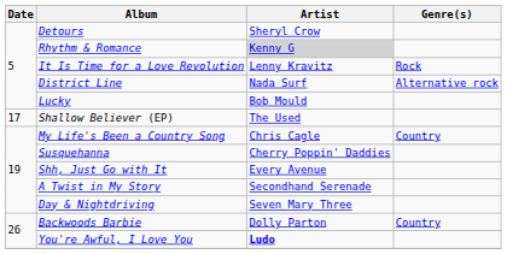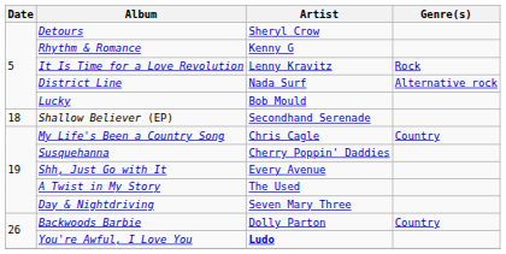 <table class="wikitable">
 <tr>
 <th>Date</th>
 <th>Album</th>
 <th>Artist</th>
 <th>Genre(s)</th>
 </tr>
 <tr>
 <td rowspan="5">5</td>
 <td><em><a href='#'>Detours</a></em></td>
 <td><a href='#'>Sheryl Crow</a></td>
 <td></td>
 </tr>
 <tr>
 <td><em><a href='#'>Rhythm & Romance</a></em></td>
-<td style="background: lightgrey;"><a href='#'>Kenny G</a></td>
+<td><a href='#'>Kenny G</a></td>
 <td></td>
 </tr>
 <tr>
 <td><em><a href='#'>It Is Time for a Love Revolution</a></em></td>
 <td><a href='#'>Lenny Kravitz</a></td>
 <td><a href='#'>Rock</a></td>
 </tr>
 <tr>
 <td><em><a href='#'>District Line</a></em></td>
 <td><a href='#'>Nada Surf</a></td>
 <td><a href='#'>Alternative rock</a></td>
 </tr>
 <tr>
 <td><em><a href='#'>Lucky</a></em></td>
 <td><a href='#'>Bob Mould</a></td>
 <td></td>
 </tr>
 <tr>
-<td>17</td>
+<td>18</td>
 <td><em>Shallow Believer</em> (EP)</td>
-<td><a href='#'>The Used</a></td>
+<td><a href='#'>Secondhand Serenade</a></td>
 <td></td>
 </tr>
 <tr>
 <td rowspan="5">19</td>
 <td><em><a href='#'>My Life's Been a Country Song</a></em></td>
 <td><a href='#'>Chris Cagle</a></td>
 <td><a href='#'>Country</a></td>
 </tr>
 <tr>
 <td><em><a href='#'>Susquehanna</a></em></td>
 <td><a href='#'>Cherry Poppin' Daddies</a></td>
 <td></td>
 </tr>
 <tr>
 <td><em><a href='#'>Shh, Just Go with It</a></em></td>
 <td><a href='#'>Every Avenue</a></td>
 <td></td>
 </tr>
 <tr>
 <td><em><a href='#'>A Twist in My Story</a></em></td>
-<td><a href='#'>Secondhand Serenade</a></td>
+<td><a href='#'>The Used</a></td>
 <td></td>
 </tr>
 <tr>
 <td><em><a href='#'>Day & Nightdriving</a></em></td>
 <td><a href='#'>Seven Mary Three</a></td>
 <td></td>
 </tr>
 <tr>
 <td rowspan="2">26</td>
 <td><em><a href='#'>Backwoods Barbie</a></em></td>
 <td><a href='#'>Dolly Parton</a></td>
 <td><a href='#'>Country</a></td>
 </tr>
 <tr>
 <td><em><a href='#'>You're Awful, I Love You</a></em></td>
 <td><strong><a href='#'>Ludo</a></strong></td>
 <td></td>
 </tr>
 <tr>
 </tr>
 </table>
